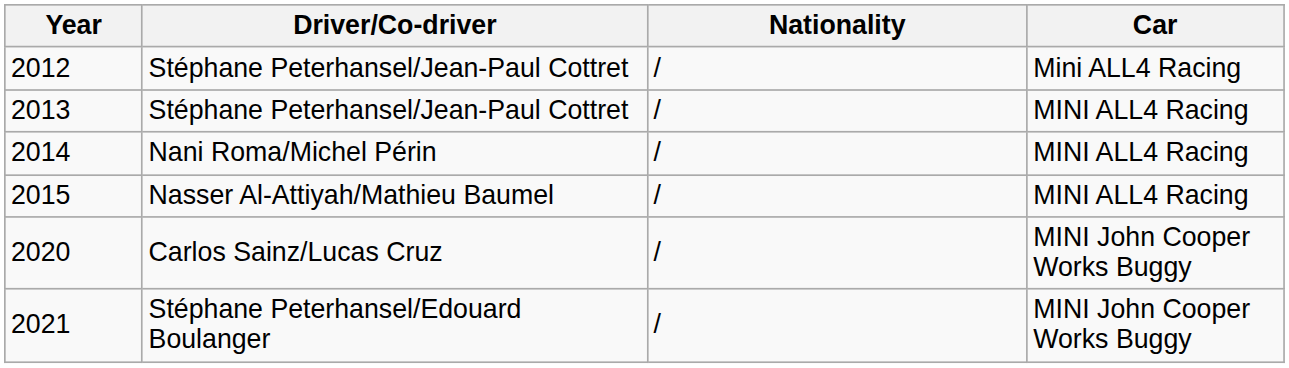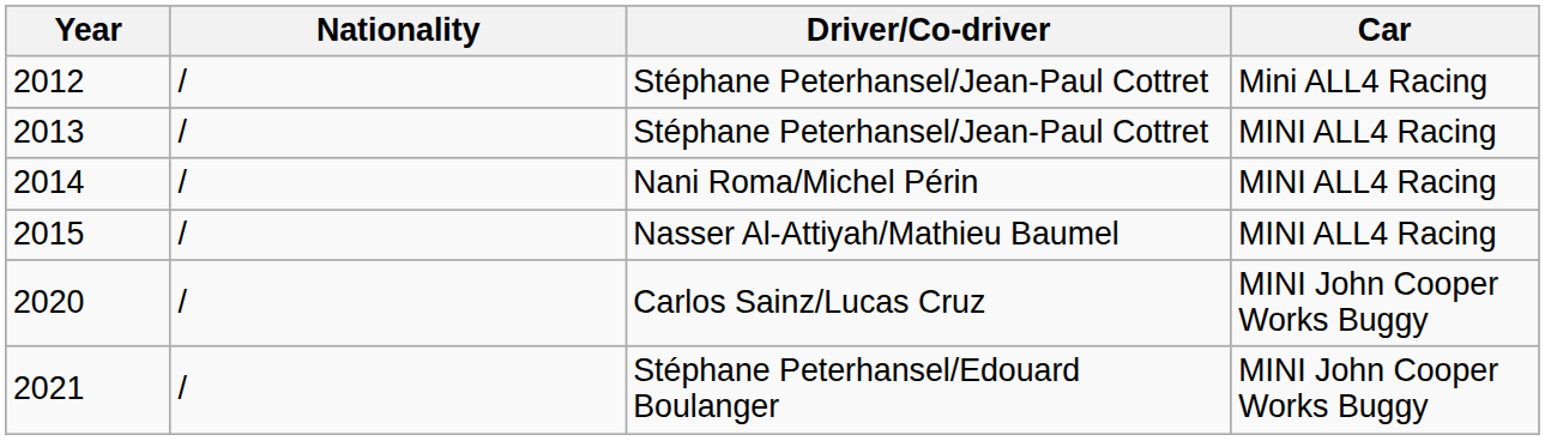 <table class="wikitable">
 <tr>
 <th>Year</th>
+<th>Nationality</th>
 <th>Driver/Co-driver</th>
-<th>Nationality</th>
 <th>Car</th>
 </tr>
 <tr>
 <td style="width:75px;">2012</td>
+<td style="width:220px;"> / </td>
 <td style="width:295px;">Stéphane Peterhansel/Jean-Paul Cottret</td>
-<td style="width:220px;"> / </td>
 <td style="width:146px;">Mini ALL4 Racing</td>
 </tr>
 <tr>
 <td>2013</td>
+<td> / </td>
 <td>Stéphane Peterhansel/Jean-Paul Cottret</td>
-<td> / </td>
 <td>MINI ALL4 Racing</td>
 </tr>
 <tr>
 <td>2014</td>
+<td> / </td>
 <td>Nani Roma/Michel Périn</td>
-<td> / </td>
 <td>MINI ALL4 Racing</td>
 </tr>
 <tr>
 <td>2015</td>
+<td> / </td>
 <td>Nasser Al-Attiyah/Mathieu Baumel</td>
-<td> / </td>
 <td>MINI ALL4 Racing</td>
 </tr>
 <tr>
 <td>2020</td>
+<td> / </td>
 <td>Carlos Sainz/Lucas Cruz</td>
-<td> / </td>
 <td>MINI John Cooper Works Buggy</td>
 </tr>
 <tr>
 <td>2021</td>
+<td> / </td>
 <td>Stéphane Peterhansel/Edouard Boulanger</td>
-<td> / </td>
 <td>MINI John Cooper Works Buggy</td>
 </tr>
 </table>
